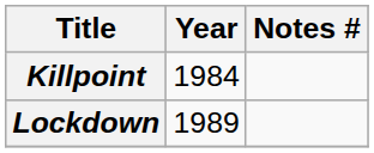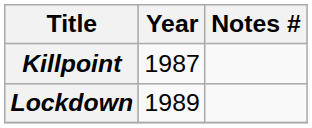 <table class="wikitable plainrowheaders sortable">
 <tr>
 <th scope="col">Title</th>
 <th scope="col">Year</th>
 <th scope="col" class="unsortable">Notes #</th>
 </tr>
 <tr>
 <th scope="row"><em>Killpoint</em></th>
-<td>1984</td>
+<td>1987</td>
 <td></td>
 </tr>
 <tr>
 <th scope="row"><em>Lockdown</em></th>
 <td>1989</td>
 <td></td>
 </tr>
 <tr>
 </tr>
 </table>
